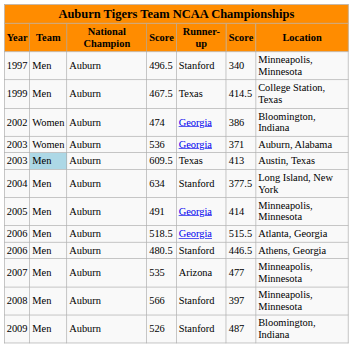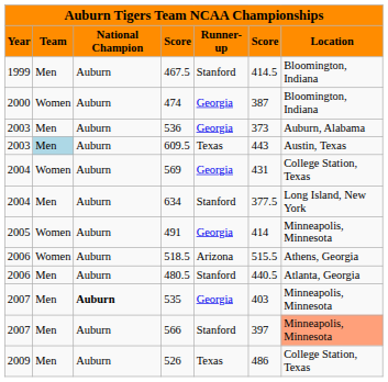 <table class="wikitable" width=60%>
 <tr>
 <td colspan=7 align=center bgcolor="#FF8C00"><big><strong>Auburn Tigers Team NCAA Championships</strong></big></td>
 </tr>
 <tr>
 <td align=center bgcolor="#FF8C00"><strong>Year</strong></td>
 <td align=center bgcolor="#FF8C00"><strong>Team</strong></td>
 <td align=center bgcolor="#FF8C00"><strong>National Champion</strong></td>
 <td align=center bgcolor="#FF8C00"><strong>Score</strong></td>
 <td align=center bgcolor="#FF8C00"><strong>Runner-up</strong></td>
 <td align=center bgcolor="#FF8C00"><strong>Score</strong></td>
 <td align=center bgcolor="#FF8C00"><strong>Location</strong></td>
 </tr>
 <tr>
-<td>1997</td>
-<td>Men</td>
-<td>Auburn</td>
-<td>496.5</td>
-<td>Stanford</td>
-<td>340</td>
-<td>Minneapolis, Minnesota</td>
-</tr>
-<tr>
 <td>1999</td>
 <td>Men</td>
 <td>Auburn</td>
 <td>467.5</td>
-<td>Texas</td>
+<td>Stanford</td>
 <td>414.5</td>
-<td>College Station, Texas</td>
+<td>Bloomington, Indiana</td>
 </tr>
 <tr>
-<td>2002</td>
+<td>2000</td>
 <td>Women</td>
 <td>Auburn</td>
 <td>474</td>
 <td><a href='#'>Georgia</a></td>
-<td>386</td>
+<td>387</td>
 <td>Bloomington, Indiana</td>
 </tr>
 <tr>
 <td>2003</td>
-<td>Women</td>
+<td>Men</td>
 <td>Auburn</td>
 <td>536</td>
 <td><a href='#'>Georgia</a></td>
-<td>371</td>
+<td>373</td>
 <td>Auburn, Alabama</td>
 </tr>
 <tr>
 <td>2003</td>
 <td style="background: lightblue;">Men</td>
 <td>Auburn</td>
 <td>609.5</td>
 <td>Texas</td>
-<td>413</td>
+<td>443</td>
 <td>Austin, Texas</td>
+</tr>
+<tr>
+<td>2004</td>
+<td>Women</td>
+<td>Auburn</td>
+<td>569</td>
+<td><a href='#'>Georgia</a></td>
+<td>431</td>
+<td>College Station, Texas</td>
 </tr>
 <tr>
 <td>2004</td>
 <td>Men</td>
 <td>Auburn</td>
 <td>634</td>
 <td>Stanford</td>
 <td>377.5</td>
 <td>Long Island, New York</td>
 </tr>
 <tr>
 <td>2005</td>
-<td>Men</td>
+<td>Women</td>
 <td>Auburn</td>
 <td>491</td>
 <td><a href='#'>Georgia</a></td>
 <td>414</td>
 <td>Minneapolis, Minnesota</td>
 </tr>
 <tr>
 <td>2006</td>
-<td>Men</td>
+<td>Women</td>
 <td>Auburn</td>
 <td>518.5</td>
-<td><a href='#'>Georgia</a></td>
+<td>Arizona</td>
 <td>515.5</td>
-<td>Atlanta, Georgia</td>
+<td>Athens, Georgia</td>
 </tr>
 <tr>
 <td>2006</td>
 <td>Men</td>
 <td>Auburn</td>
 <td>480.5</td>
 <td>Stanford</td>
-<td>446.5</td>
-<td>Athens, Georgia</td>
+<td>440.5</td>
+<td>Atlanta, Georgia</td>
+</tr>
+<tr>
+<td>2007</td>
+<td>Men</td>
+<td><strong>Auburn</strong></td>
+<td>535</td>
+<td><a href='#'>Georgia</a></td>
+<td>403</td>
+<td>Minneapolis, Minnesota</td>
 </tr>
 <tr>
 <td>2007</td>
 <td>Men</td>
 <td>Auburn</td>
-<td>535</td>
-<td>Arizona</td>
-<td>477</td>
-<td>Minneapolis, Minnesota</td>
-</tr>
-<tr>
-<td>2008</td>
-<td>Men</td>
-<td>Auburn</td>
 <td>566</td>
 <td>Stanford</td>
 <td>397</td>
-<td>Minneapolis, Minnesota</td>
+<td style="background: lightsalmon;">Minneapolis, Minnesota</td>
 </tr>
 <tr>
 <td>2009</td>
 <td>Men</td>
 <td>Auburn</td>
 <td>526</td>
-<td>Stanford</td>
-<td>487</td>
-<td>Bloomington, Indiana</td>
+<td>Texas</td>
+<td>486</td>
+<td>College Station, Texas</td>
 </tr>
 </table>
